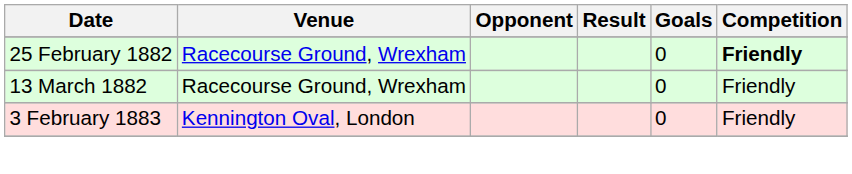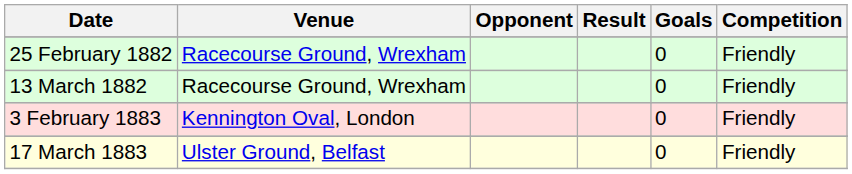 <table class="wikitable">
 <tr>
 <th>Date</th>
 <th>Venue</th>
 <th>Opponent</th>
 <th>Result</th>
 <th>Goals</th>
 <th>Competition</th>
 </tr>
 <tr>
 </tr>
 <tr bgcolor="#ddffdd">
 <td>25 February 1882</td>
 <td><a href='#'>Racecourse Ground</a>, <a href='#'>Wrexham</a></td>
 <td></td>
 <td></td>
 <td>0</td>
-<td><strong>Friendly</strong></td>
+<td>Friendly</td>
 </tr>
 <tr>
 </tr>
 <tr bgcolor="#ddffdd">
 <td>13 March 1882</td>
 <td>Racecourse Ground, Wrexham</td>
 <td></td>
 <td></td>
 <td>0</td>
 <td>Friendly</td>
 </tr>
 <tr>
 </tr>
 <tr bgcolor="#ffdddd">
 <td>3 February 1883</td>
 <td><a href='#'>Kennington Oval</a>, London</td>
 <td></td>
 <td></td>
 <td>0</td>
 <td>Friendly</td>
 </tr>
 <tr>
 </tr>
+<tr bgcolor="#ffffdd">
+<td>17 March 1883</td>
+<td><a href='#'>Ulster Ground</a>, <a href='#'>Belfast</a></td>
+<td></td>
+<td></td>
+<td>0</td>
+<td>Friendly</td>
+</tr>
 <tr>
 </tr>
 </table>
